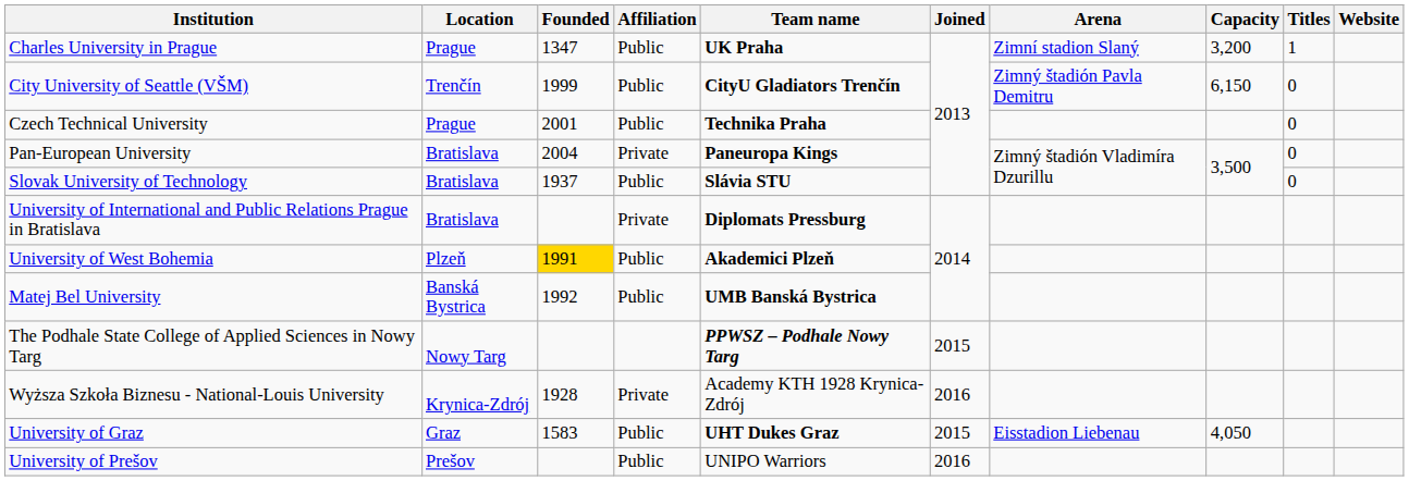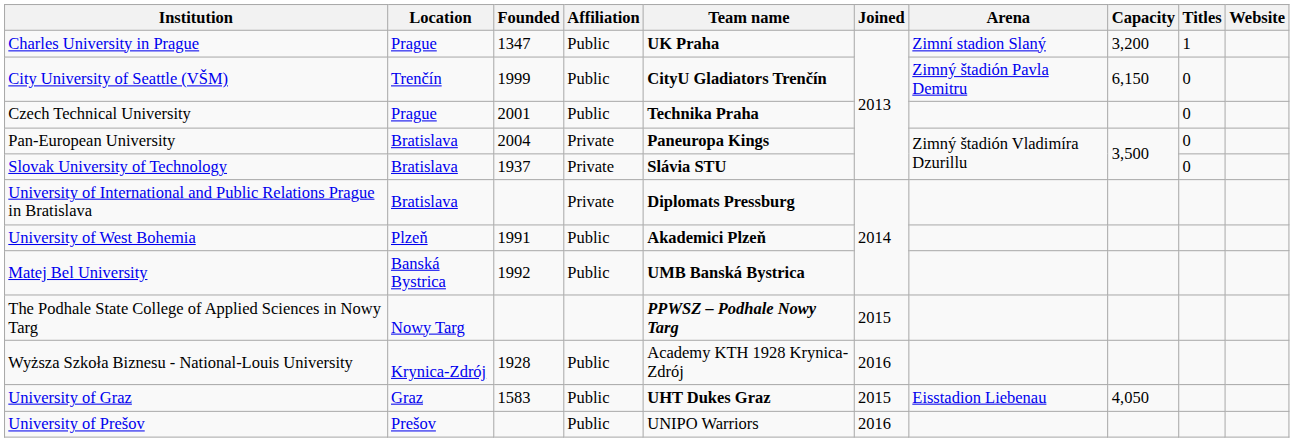 <table class="wikitable sortable">
 <tr>
 <th>Institution</th>
 <th>Location</th>
 <th>Founded</th>
 <th>Affiliation</th>
 <th>Team name</th>
 <th>Joined</th>
 <th>Arena</th>
 <th>Capacity</th>
 <th>Titles</th>
 <th>Website</th>
 </tr>
 <tr>
 <td><a href='#'>Charles University in Prague</a></td>
 <td> <a href='#'>Prague</a></td>
 <td>1347</td>
 <td>Public</td>
 <td><strong>UK Praha</strong></td>
 <td rowspan=5>2013</td>
 <td><a href='#'>Zimní stadion Slaný</a></td>
 <td>3,200</td>
 <td>1</td>
 </tr>
 <tr>
 <td><a href='#'>City University of Seattle (VŠM)</a></td>
 <td> <a href='#'>Trenčín</a></td>
 <td>1999</td>
 <td>Public</td>
 <td><strong>CityU Gladiators Trenčín</strong></td>
 <td><a href='#'>Zimný štadión Pavla Demitru</a></td>
 <td>6,150</td>
 <td>0</td>
 <td></td>
 </tr>
 <tr>
 <td>Czech Technical University</td>
 <td> <a href='#'>Prague</a></td>
 <td>2001</td>
 <td>Public</td>
 <td><strong>Technika Praha</strong></td>
 <td></td>
 <td></td>
 <td>0</td>
 </tr>
 <tr>
 <td>Pan-European University</td>
 <td> <a href='#'>Bratislava</a></td>
 <td>2004</td>
 <td>Private</td>
 <td><strong>Paneuropa Kings</strong></td>
 <td rowspan="2">Zimný štadión Vladimíra Dzurillu</td>
 <td rowspan=2>3,500</td>
 <td>0</td>
 <td></td>
 </tr>
 <tr>
 <td><a href='#'>Slovak University of Technology</a></td>
 <td> <a href='#'>Bratislava</a></td>
 <td>1937</td>
-<td>Public</td>
+<td>Private</td>
 <td><strong>Slávia STU</strong></td>
 <td>0</td>
 <td></td>
 </tr>
 <tr>
 <td><a href='#'>University of International and Public Relations Prague</a> in Bratislava</td>
 <td> <a href='#'>Bratislava</a></td>
 <td></td>
 <td>Private</td>
 <td><strong>Diplomats Pressburg</strong></td>
 <td rowspan=3>2014</td>
 <td></td>
 <td></td>
 <td></td>
 <td> </td>
 </tr>
 <tr>
 <td><a href='#'>University of West Bohemia</a></td>
 <td> <a href='#'>Plzeň</a></td>
-<td style="background: gold;">1991</td>
+<td>1991</td>
 <td>Public</td>
 <td><strong>Akademici Plzeň</strong></td>
 <td></td>
 <td></td>
 <td></td>
 <td></td>
 </tr>
 <tr>
 <td><a href='#'>Matej Bel University</a></td>
 <td> <a href='#'>Banská Bystrica</a></td>
 <td>1992</td>
 <td>Public</td>
 <td><strong>UMB Banská Bystrica</strong></td>
 <td></td>
 <td></td>
 <td></td>
 <td></td>
 </tr>
 <tr>
 <td>The Podhale State College of Applied Sciences in Nowy Targ</td>
 <td><br><a href='#'>Nowy Targ</a></td>
 <td></td>
 <td></td>
 <td><strong><em>PPWSZ – Podhale Nowy Targ</em></strong></td>
 <td>2015</td>
 <td></td>
 <td></td>
 <td></td>
 <td></td>
 </tr>
 <tr>
 <td>Wyższa Szkoła Biznesu - National-Louis University</td>
 <td><br><a href='#'>Krynica-Zdrój</a></td>
 <td>1928</td>
-<td>Private</td>
+<td>Public</td>
 <td>Academy KTH 1928 Krynica-Zdrój</td>
 <td>2016</td>
 <td></td>
 <td></td>
 <td></td>
 <td></td>
 </tr>
 <tr>
 <td><a href='#'>University of Graz</a></td>
 <td> <a href='#'>Graz</a></td>
 <td>1583</td>
 <td>Public</td>
 <td><strong>UHT Dukes Graz</strong></td>
 <td>2015</td>
 <td><a href='#'>Eisstadion Liebenau</a></td>
 <td>4,050</td>
 <td></td>
 <td></td>
 </tr>
 <tr>
 <td><a href='#'>University of Prešov</a></td>
 <td> <a href='#'>Prešov</a></td>
 <td></td>
 <td>Public</td>
 <td>UNIPO Warriors</td>
 <td>2016</td>
 <td></td>
 <td></td>
 <td></td>
 <td></td>
 </tr>
 </table>
